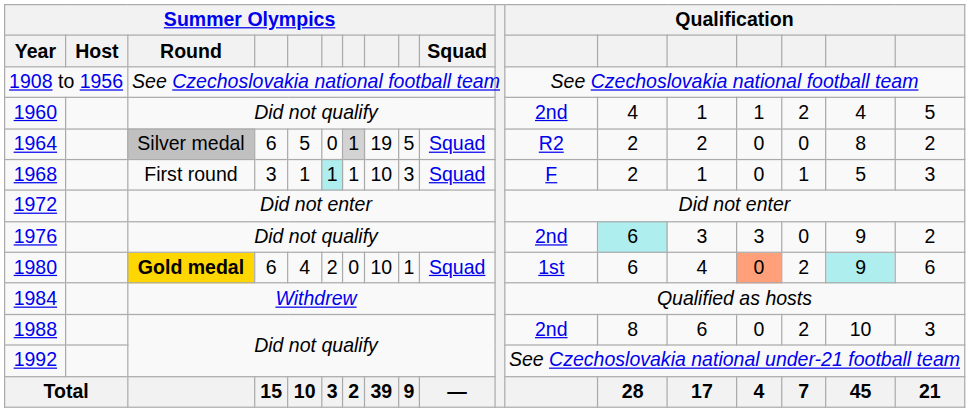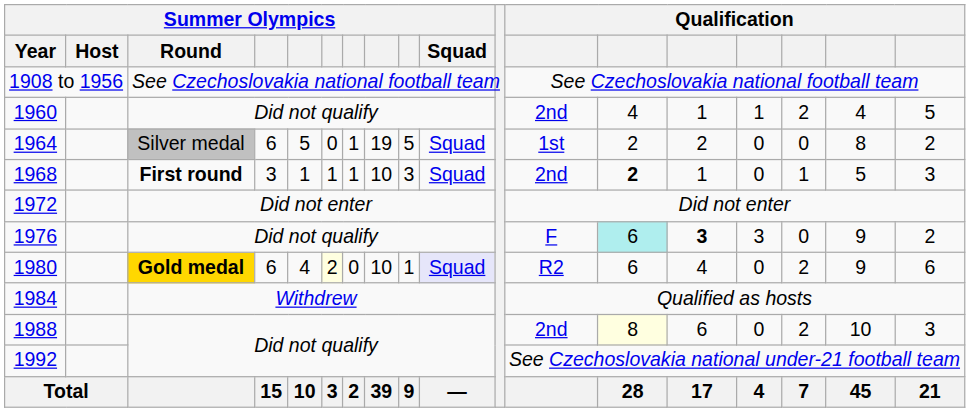 <table class="wikitable" style="text-align: center;font-size:100%;">
 <tr>
 <th colspan="10"><a href='#'>Summer Olympics</a></th>
 <th rowspan="13"></th>
 <th colspan="7">Qualification</th>
 </tr>
 <tr>
 <th>Year</th>
 <th>Host</th>
 <th>Round</th>
 <th></th>
 <th></th>
 <th></th>
 <th></th>
 <th></th>
 <th></th>
 <th>Squad</th>
 <th></th>
 <th></th>
 <th></th>
 <th></th>
 <th></th>
 <th></th>
 <th></th>
 </tr>
 <tr>
 <td colspan="2"><a href='#'>1908</a> to <a href='#'>1956</a></td>
 <td colspan="9"><em>See <a href='#'>Czechoslovakia national football team</a></em></td>
 <td colspan="7"><em>See <a href='#'>Czechoslovakia national football team</a></em></td>
 </tr>
 <tr>
 <td><a href='#'>1960</a></td>
 <td align=left></td>
 <td colspan="9"><em>Did not qualify</em></td>
 <td><a href='#'>2nd</a></td>
 <td>4</td>
 <td>1</td>
 <td>1</td>
 <td>2</td>
 <td>4</td>
 <td>5</td>
 </tr>
 <tr>
 <td><a href='#'>1964</a></td>
 <td align=left></td>
 <td bgcolor="silver">Silver medal</td>
 <td>6</td>
 <td>5</td>
 <td>0</td>
-<td style="background: lightgrey;">1</td>
+<td>1</td>
 <td>19</td>
 <td>5</td>
 <td><a href='#'>Squad</a></td>
-<td><a href='#'>R2</a></td>
+<td><a href='#'>1st</a></td>
 <td>2</td>
 <td>2</td>
 <td>0</td>
 <td>0</td>
 <td>8</td>
 <td>2</td>
 </tr>
 <tr>
 <td><a href='#'>1968</a></td>
 <td align=left></td>
-<td>First round</td>
+<td><strong>First round</strong></td>
 <td>3</td>
 <td>1</td>
-<td style="background: paleturquoise;">1</td>
+<td>1</td>
 <td>1</td>
 <td>10</td>
 <td>3</td>
 <td><a href='#'>Squad</a></td>
-<td><a href='#'>F</a></td>
-<td>2</td>
+<td><a href='#'>2nd</a></td>
+<td><strong>2</strong></td>
 <td>1</td>
 <td>0</td>
 <td>1</td>
 <td>5</td>
 <td>3</td>
 </tr>
 <tr>
 <td><a href='#'>1972</a></td>
 <td align=left></td>
 <td colspan="9"><em>Did not enter</em></td>
 <td colspan="7"><em>Did not enter</em></td>
 </tr>
 <tr>
 <td><a href='#'>1976</a></td>
 <td align=left></td>
 <td colspan="9"><em>Did not qualify</em></td>
-<td><a href='#'>2nd</a></td>
+<td><a href='#'>F</a></td>
 <td style="background: paleturquoise;">6</td>
-<td>3</td>
+<td><strong>3</strong></td>
 <td>3</td>
 <td>0</td>
 <td>9</td>
 <td>2</td>
 </tr>
 <tr>
 <td><a href='#'>1980</a></td>
 <td align=left></td>
 <td bgcolor="gold"><strong>Gold medal</strong></td>
 <td>6</td>
 <td>4</td>
-<td>2</td>
+<td style="background: lightyellow;">2</td>
 <td>0</td>
 <td>10</td>
 <td>1</td>
-<td><a href='#'>Squad</a></td>
-<td><a href='#'>1st</a></td>
+<td style="background: lavender;"><a href='#'>Squad</a></td>
+<td><a href='#'>R2</a></td>
 <td>6</td>
 <td>4</td>
-<td style="background: lightsalmon;">0</td>
+<td>0</td>
 <td>2</td>
-<td style="background: paleturquoise;">9</td>
+<td>9</td>
 <td>6</td>
 </tr>
 <tr>
 <td><a href='#'>1984</a></td>
 <td align=left></td>
 <td colspan="9"><em><a href='#'>Withdrew</a></em></td>
 <td colspan="7"><em>Qualified as hosts</em></td>
 </tr>
 <tr>
 <td><a href='#'>1988</a></td>
 <td align=left></td>
 <td colspan="9" rowspan="2"><em>Did not qualify</em></td>
 <td><a href='#'>2nd</a></td>
-<td>8</td>
+<td style="background: lightyellow;">8</td>
 <td>6</td>
 <td>0</td>
 <td>2</td>
 <td>10</td>
 <td>3</td>
 </tr>
 <tr>
 <td><a href='#'>1992</a></td>
 <td align=left></td>
 <td colspan="7"><em>See <a href='#'>Czechoslovakia national under-21 football team</a></em></td>
 </tr>
 <tr>
 <th colspan="2">Total</th>
 <th></th>
 <th>15</th>
 <th>10</th>
 <th>3</th>
 <th>2</th>
 <th>39</th>
 <th>9</th>
 <th>—</th>
 <th></th>
 <th>28</th>
 <th>17</th>
 <th>4</th>
 <th>7</th>
 <th>45</th>
 <th>21</th>
 </tr>
 </table>
